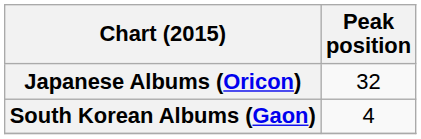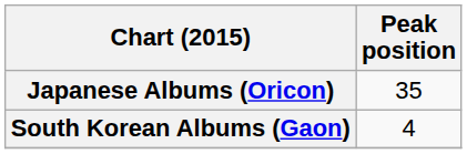 <table class="wikitable sortable plainrowheaders" style="text-align:center;">
 <tr>
 <th scope="col">Chart (2015)</th>
 <th scope="col">Peak<br>position</th>
 </tr>
 <tr>
 <th scope="row">Japanese Albums (<a href='#'>Oricon</a>)</th>
-<td>32</td>
+<td>35</td>
 </tr>
 <tr>
 <th scope="row">South Korean Albums (<a href='#'>Gaon</a>)</th>
 <td>4</td>
 </tr>
 <tr>
 </tr>
 </table>
